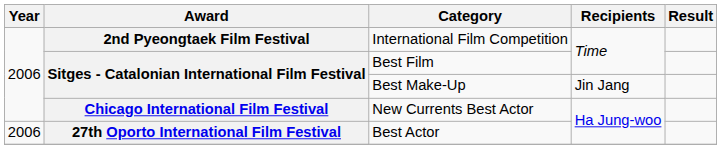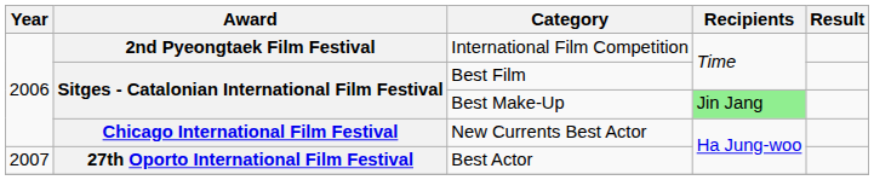 <table class="wikitable plainrowheaders sortable">
 <tr>
 <th scope="col">Year</th>
 <th scope="col">Award</th>
 <th scope="col">Category</th>
 <th scope="col">Recipients</th>
 <th scope="col">Result</th>
 </tr>
 <tr>
 <td rowspan="4">2006</td>
 <th scope="row">2nd Pyeongtaek Film Festival</th>
 <td>International Film Competition</td>
 <td rowspan="2"><em>Time</em></td>
 <td></td>
 </tr>
 <tr>
 <th rowspan="2" scope="row">Sitges - Catalonian International Film Festival</th>
 <td>Best Film</td>
 <td></td>
 </tr>
 <tr>
 <td>Best Make-Up</td>
-<td>Jin Jang</td>
+<td style="background: lightgreen;">Jin Jang</td>
 <td></td>
 </tr>
 <tr>
 <th scope="row"><a href='#'>Chicago International Film Festival</a></th>
 <td>New Currents Best Actor</td>
 <td rowspan="2"><a href='#'>Ha Jung-woo</a></td>
 <td></td>
 </tr>
 <tr>
-<td>2006</td>
+<td>2007</td>
 <th scope="row">27th <a href='#'>Oporto International Film Festival</a></th>
 <td>Best Actor</td>
 <td></td>
 </tr>
 <tr>
 </tr>
 </table>
